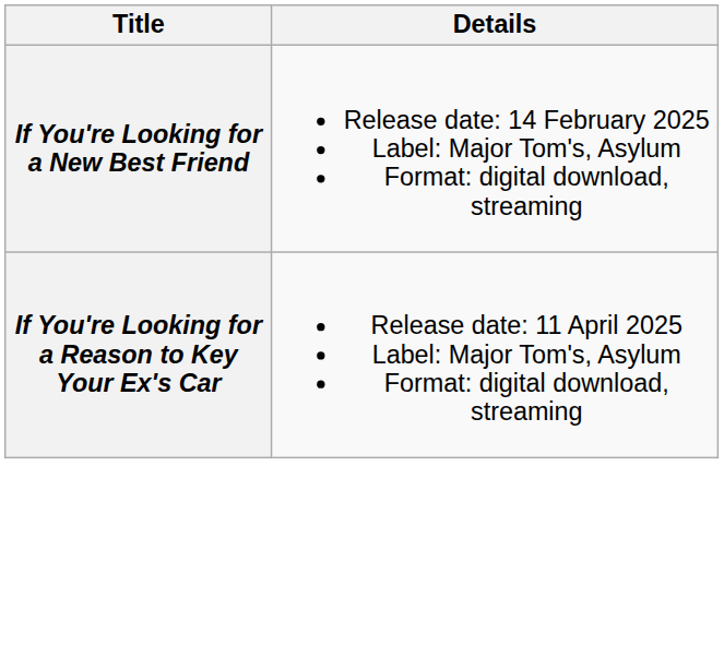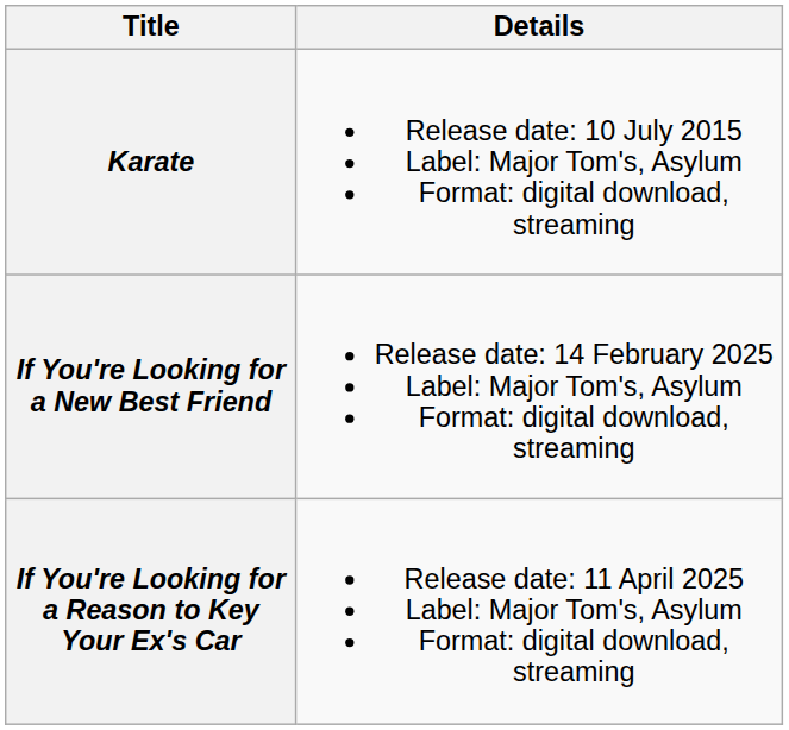 <table class="wikitable plainrowheaders" style="text-align:center;">
 <tr>
 <th scope="col" style="width:10em;">Title</th>
 <th scope="col" style="width:17em;">Details</th>
+</tr>
+<tr>
+<th scope="row"><em>Karate</em></th>
+<td><br><ul><li>Release date: 10 July 2015</li><li>Label: Major Tom's, Asylum</li><li>Format: digital download, streaming</li></ul></td>
 </tr>
 <tr>
 <th scope="row"><em>If You're Looking for a New Best Friend</em></th>
 <td><br><ul><li>Release date: 14 February 2025</li><li>Label: Major Tom's, Asylum</li><li>Format: digital download, streaming</li></ul></td>
 </tr>
 <tr>
 <th scope="row"><em>If You're Looking for a Reason to Key Your Ex's Car</em></th>
 <td><br><ul><li>Release date: 11 April 2025</li><li>Label: Major Tom's, Asylum</li><li>Format: digital download, streaming</li></ul></td>
 </tr>
 </table>
